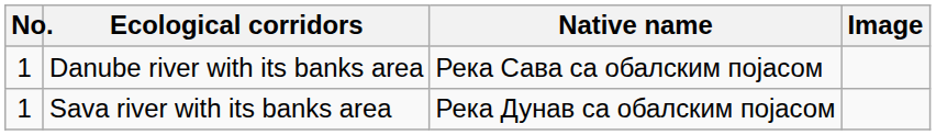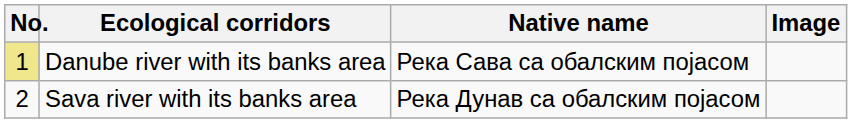 <table class="wikitable sortable">
 <tr>
 <th style=max-width:1em>No.</th>
 <th style=max-width:10em>Ecological corridors</th>
 <th style=max-width:10em>Native name</th>
 <th style=max-width:6em>Image</th>
 </tr>
 <tr>
-<td align=center>1</td>
+<td align=center style="background: khaki;">1</td>
 <td>Danube river with its banks area</td>
 <td>Река Сава са обалским појасом</td>
 <td></td>
 </tr>
 <tr>
-<td align=center>1</td>
+<td align=center>2</td>
 <td>Sava river with its banks area</td>
 <td>Река Дунав са обалским појасом</td>
 <td></td>
 </tr>
 </table>
